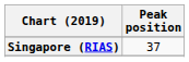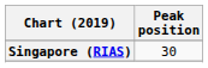 <table class="wikitable sortable plainrowheaders">
 <tr>
 <th scope="col">Chart (2019)</th>
 <th scope="col">Peak<br>position</th>
 </tr>
 <tr>
 </tr>
 <tr>
 </tr>
 <tr>
 <th scope="row">Singapore (<a href='#'>RIAS</a>)</th>
-<td style="text-align:center;">37</td>
+<td style="text-align:center;">30</td>
 </tr>
 <tr>
 </tr>
 <tr>
 </tr>
 </table>
